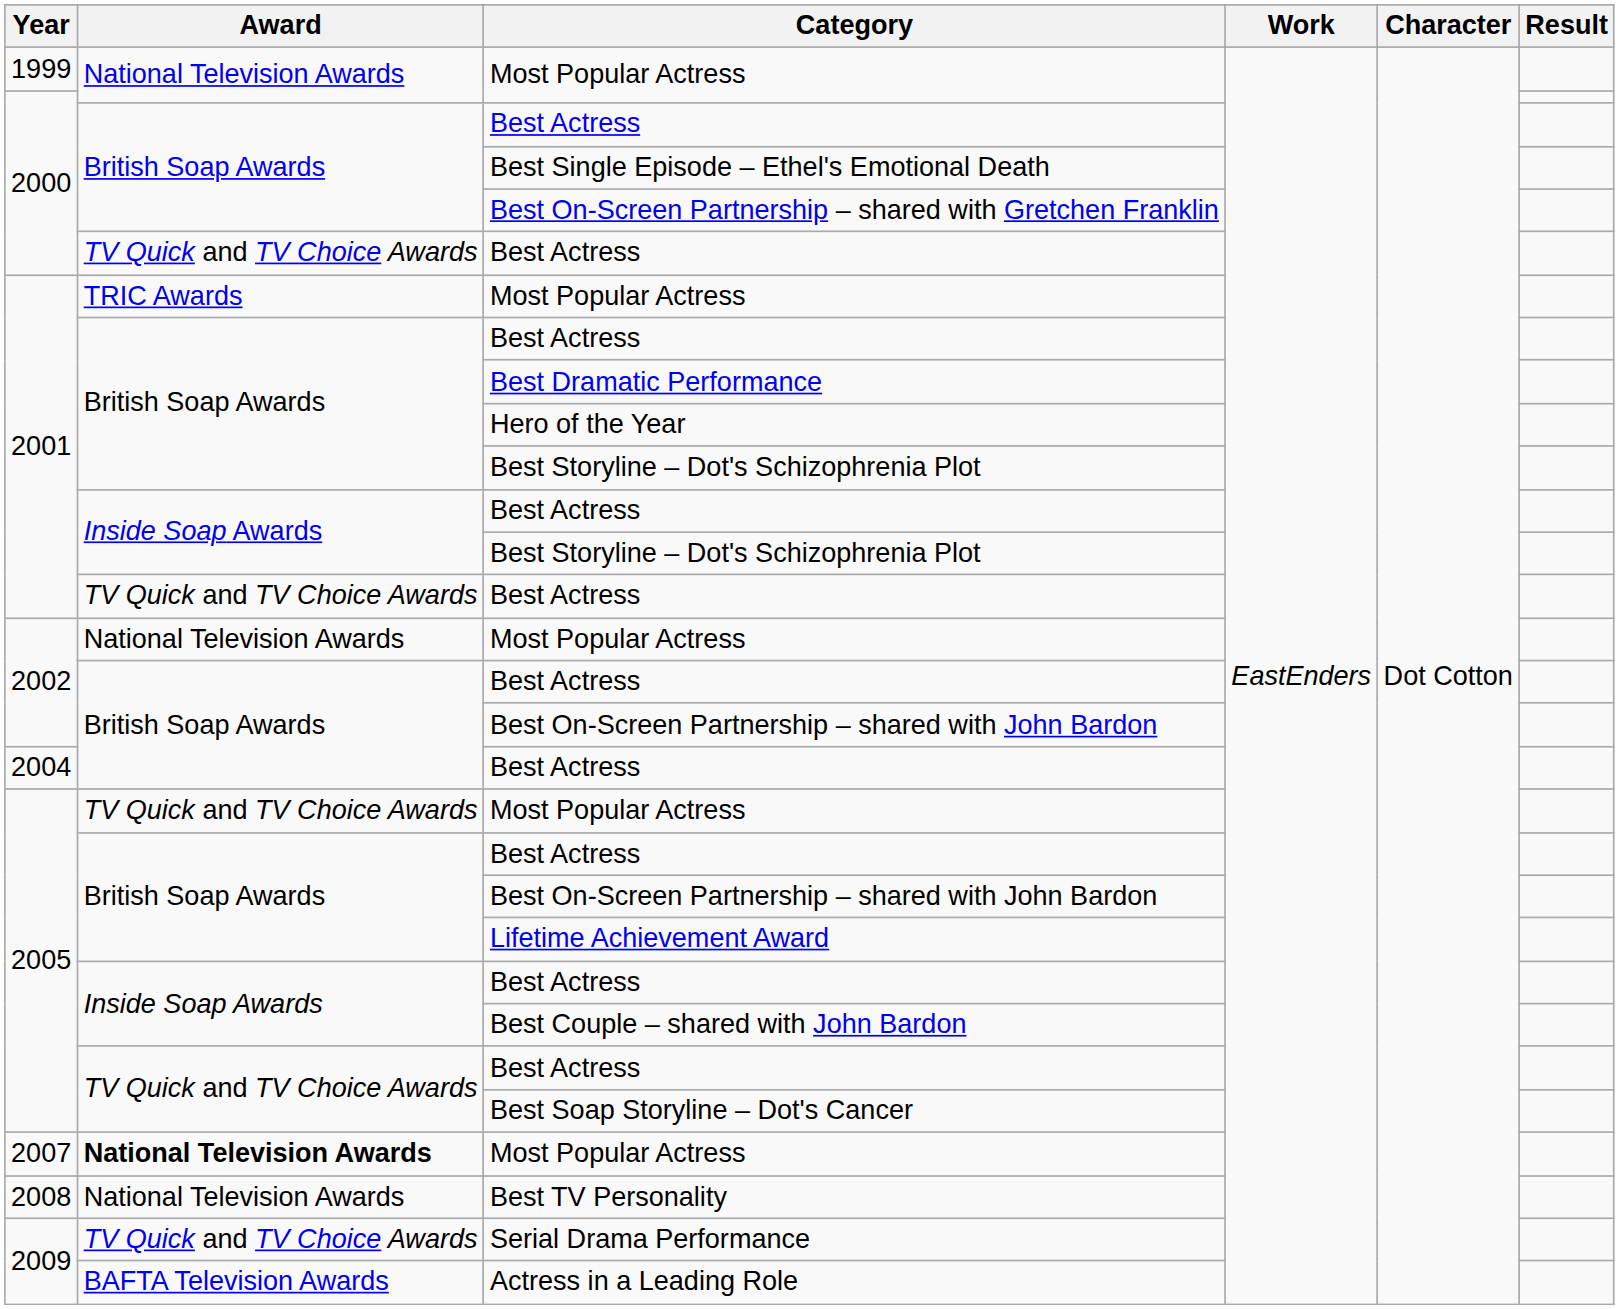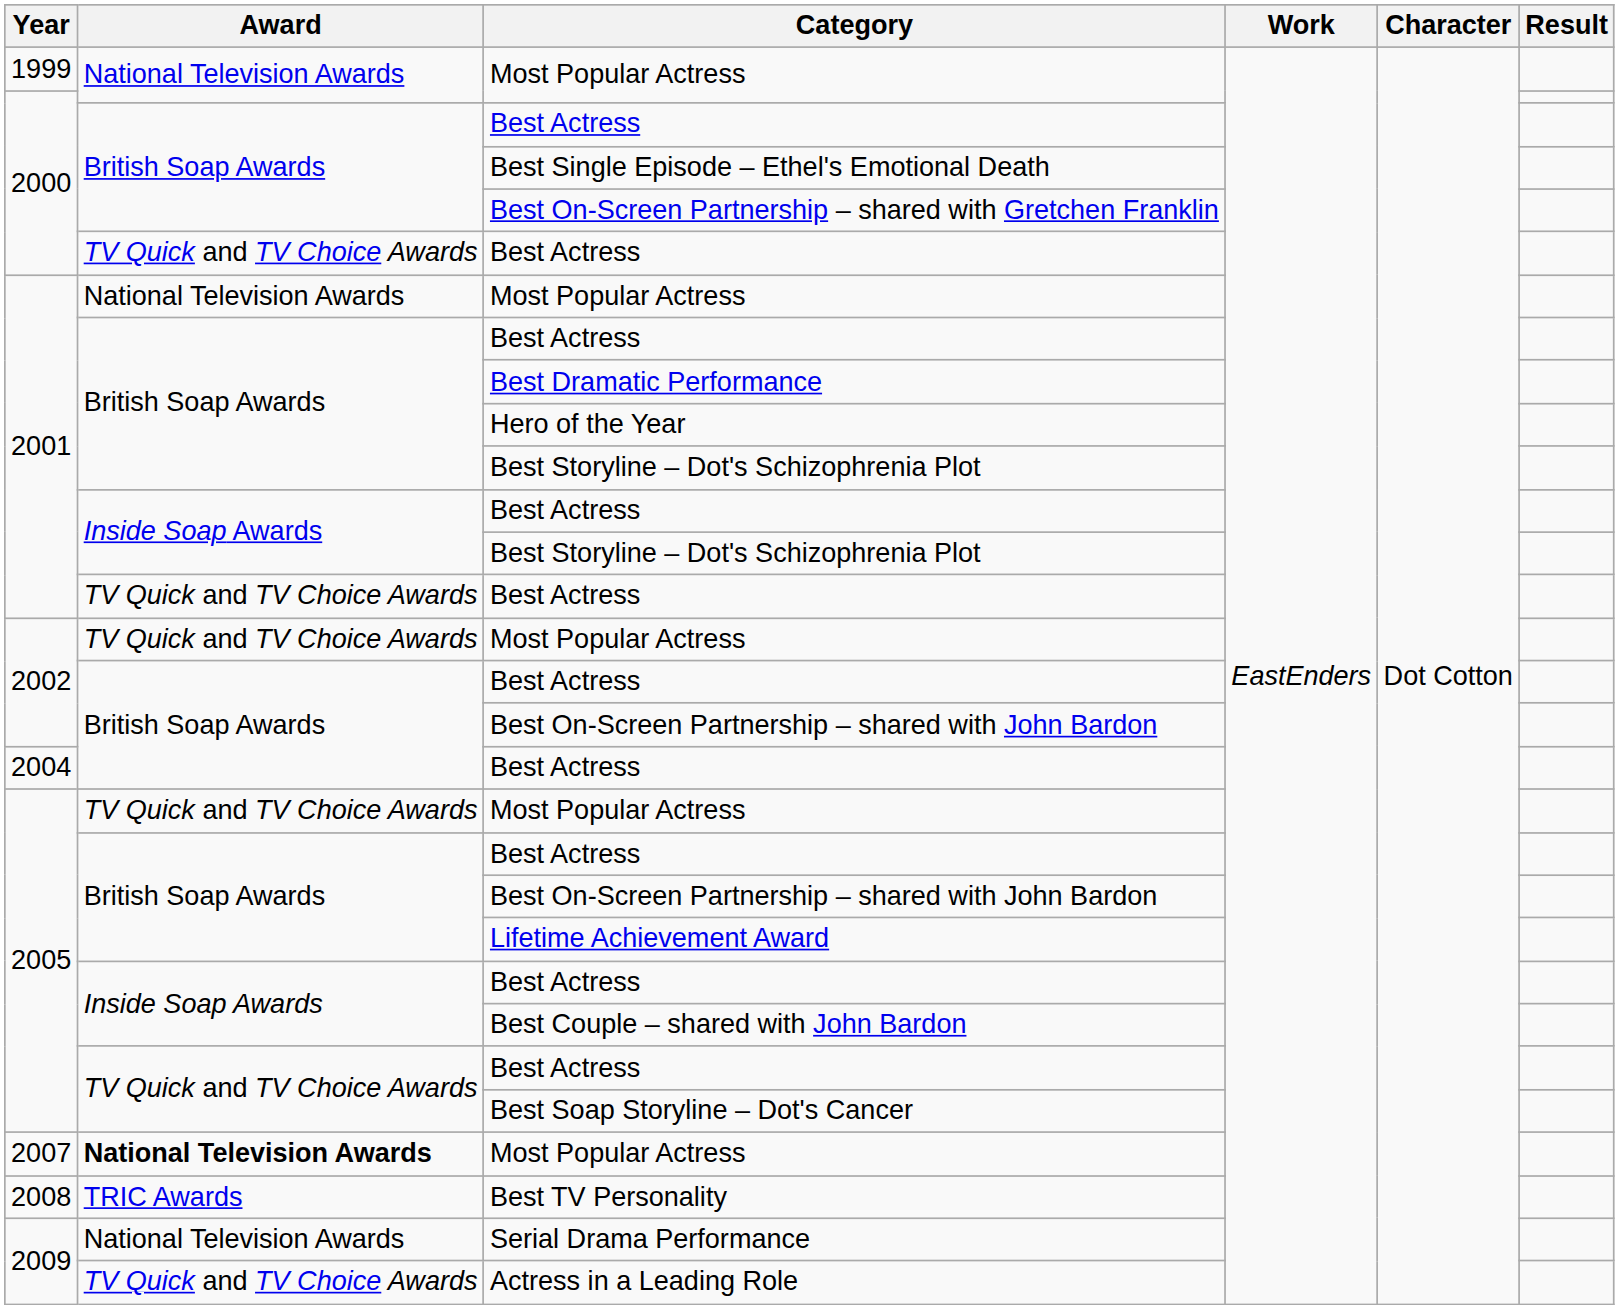 <table class="wikitable">
 <tr>
 <th>Year</th>
 <th>Award</th>
 <th>Category</th>
 <th>Work</th>
 <th>Character</th>
 <th>Result</th>
 </tr>
 <tr>
 <td>1999</td>
 <td rowspan="2"><a href='#'>National Television Awards</a></td>
 <td rowspan="2">Most Popular Actress</td>
 <td rowspan="30"><em>EastEnders</em></td>
 <td rowspan="30">Dot Cotton</td>
 <td></td>
 </tr>
 <tr>
 <td rowspan="5">2000</td>
 <td></td>
 </tr>
 <tr>
 <td rowspan="3"><a href='#'>British Soap Awards</a></td>
 <td><a href='#'>Best Actress</a></td>
 <td></td>
 </tr>
 <tr>
 <td>Best Single Episode – Ethel's Emotional Death</td>
 <td></td>
 </tr>
 <tr>
 <td><a href='#'>Best On-Screen Partnership</a> – shared with <a href='#'>Gretchen Franklin</a></td>
 <td></td>
 </tr>
 <tr>
 <td><em><a href='#'>TV Quick</a></em> and <em><a href='#'>TV Choice</a> Awards</em></td>
 <td>Best Actress</td>
 <td></td>
 </tr>
 <tr>
 <td rowspan="8">2001</td>
-<td><a href='#'>TRIC Awards</a></td>
+<td>National Television Awards</td>
 <td>Most Popular Actress</td>
 <td></td>
 </tr>
 <tr>
 <td rowspan="4">British Soap Awards</td>
 <td>Best Actress</td>
 <td></td>
 </tr>
 <tr>
 <td><a href='#'>Best Dramatic Performance</a></td>
 <td></td>
 </tr>
 <tr>
 <td>Hero of the Year</td>
 <td></td>
 </tr>
 <tr>
 <td>Best Storyline – Dot's Schizophrenia Plot</td>
 <td></td>
 </tr>
 <tr>
 <td rowspan="2"><a href='#'><em>Inside Soap</em> Awards</a></td>
 <td>Best Actress</td>
 <td></td>
 </tr>
 <tr>
 <td>Best Storyline – Dot's Schizophrenia Plot</td>
 <td></td>
 </tr>
 <tr>
 <td><em>TV Quick</em> and <em>TV Choice Awards</em></td>
 <td>Best Actress</td>
 <td></td>
 </tr>
 <tr>
 <td rowspan="3">2002</td>
-<td>National Television Awards</td>
+<td><em>TV Quick</em> and <em>TV Choice Awards</em></td>
 <td>Most Popular Actress</td>
 <td></td>
 </tr>
 <tr>
 <td rowspan="3">British Soap Awards</td>
 <td>Best Actress</td>
 <td></td>
 </tr>
 <tr>
 <td>Best On-Screen Partnership – shared with <a href='#'>John Bardon</a></td>
 <td></td>
 </tr>
 <tr>
 <td>2004</td>
 <td>Best Actress</td>
 <td></td>
 </tr>
 <tr>
 <td rowspan="8">2005</td>
 <td><em>TV Quick</em> and <em>TV Choice Awards</em></td>
 <td>Most Popular Actress</td>
 <td></td>
 </tr>
 <tr>
 <td rowspan="3">British Soap Awards</td>
 <td>Best Actress</td>
 <td></td>
 </tr>
 <tr>
 <td>Best On-Screen Partnership – shared with John Bardon</td>
 <td></td>
 </tr>
 <tr>
 <td><a href='#'>Lifetime Achievement Award</a></td>
 <td></td>
 </tr>
 <tr>
 <td rowspan="2"><em>Inside Soap Awards</em></td>
 <td>Best Actress</td>
 <td></td>
 </tr>
 <tr>
 <td>Best Couple – shared with <a href='#'>John Bardon</a></td>
 <td></td>
 </tr>
 <tr>
 <td rowspan="2"><em>TV Quick</em> and <em>TV Choice Awards</em></td>
 <td>Best Actress</td>
 <td></td>
 </tr>
 <tr>
 <td>Best Soap Storyline – Dot's Cancer</td>
 <td></td>
 </tr>
 <tr>
 <td>2007</td>
 <td><strong>National Television Awards</strong></td>
 <td>Most Popular Actress</td>
 <td></td>
 </tr>
 <tr>
 <td>2008</td>
-<td>National Television Awards</td>
+<td><a href='#'>TRIC Awards</a></td>
 <td>Best TV Personality</td>
 <td></td>
 </tr>
 <tr>
 <td rowspan="2">2009</td>
-<td><em><a href='#'>TV Quick</a></em> and <em><a href='#'>TV Choice</a> Awards</em></td>
+<td>National Television Awards</td>
 <td>Serial Drama Performance</td>
 <td></td>
 </tr>
 <tr>
-<td><a href='#'>BAFTA Television Awards</a></td>
+<td><em><a href='#'>TV Quick</a></em> and <em><a href='#'>TV Choice</a> Awards</em></td>
 <td>Actress in a Leading Role</td>
 <td></td>
 </tr>
 </table>
